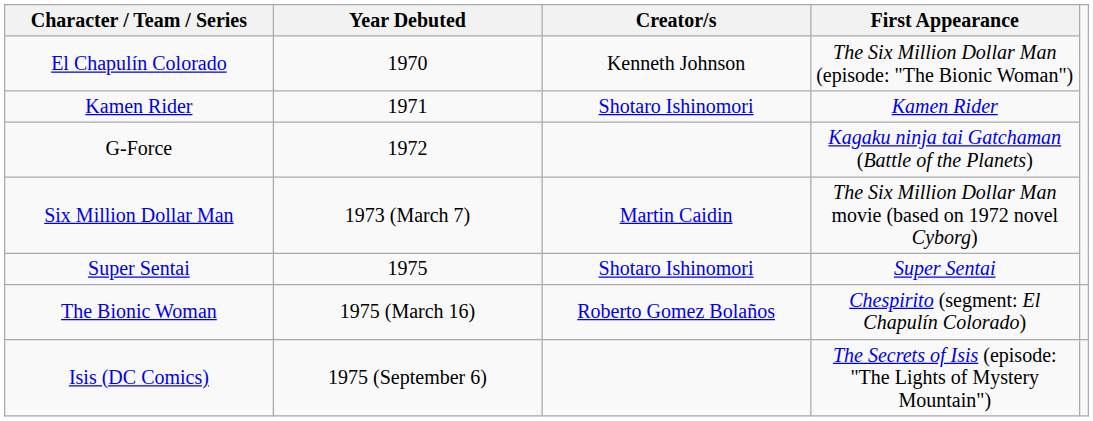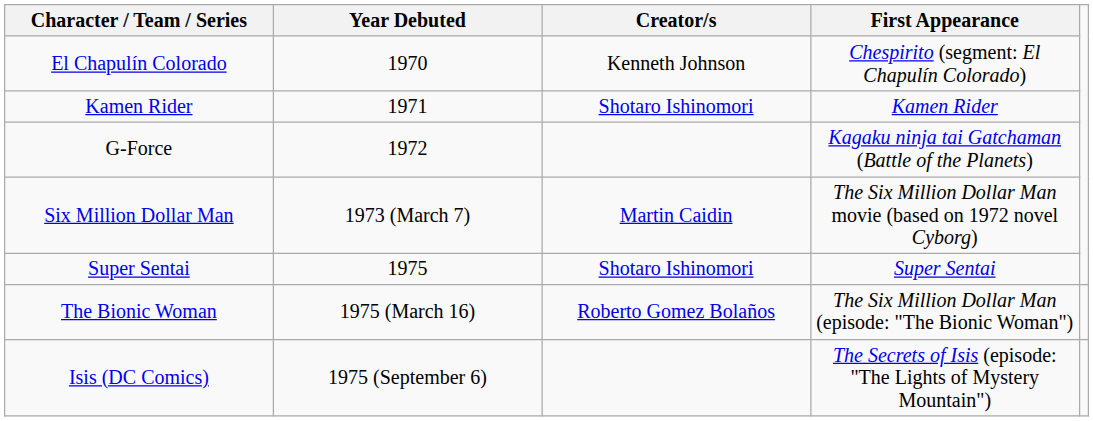 <table class="wikitable" style="text-align:center">
 <tr>
 <th style="width:25%;">Character / Team / Series</th>
 <th style="width:25%;">Year Debuted</th>
 <th style="width:25%;">Creator/s</th>
 <th style="width:25%;">First Appearance</th>
 </tr>
 <tr>
 <td><a href='#'>El Chapulín Colorado</a></td>
 <td>1970</td>
 <td>Kenneth Johnson</td>
-<td><em>The Six Million Dollar Man</em> (episode: "The Bionic Woman")</td>
+<td><em><a href='#'>Chespirito</a></em> (segment: <em>El Chapulín Colorado</em>)</td>
 </tr>
 <tr>
 <td><a href='#'>Kamen Rider</a></td>
 <td>1971</td>
 <td><a href='#'>Shotaro Ishinomori</a></td>
 <td><em><a href='#'>Kamen Rider</a></em></td>
 </tr>
 <tr>
 <td>G-Force</td>
 <td>1972</td>
 <td></td>
 <td><em><a href='#'>Kagaku ninja tai Gatchaman</a></em> (<em>Battle of the Planets</em>)</td>
 </tr>
 <tr>
 <td><a href='#'>Six Million Dollar Man</a></td>
 <td>1973 (March 7)</td>
 <td><a href='#'>Martin Caidin</a></td>
 <td><em>The Six Million Dollar Man</em> movie (based on 1972 novel <em>Cyborg</em>)</td>
 </tr>
 <tr>
 <td><a href='#'>Super Sentai</a></td>
 <td>1975</td>
 <td><a href='#'>Shotaro Ishinomori</a></td>
 <td><em><a href='#'>Super Sentai</a></em></td>
 </tr>
 <tr>
 <td><a href='#'>The Bionic Woman</a></td>
 <td>1975 (March 16)</td>
 <td><a href='#'>Roberto Gomez Bolaños</a></td>
-<td><em><a href='#'>Chespirito</a></em> (segment: <em>El Chapulín Colorado</em>)</td>
+<td><em>The Six Million Dollar Man</em> (episode: "The Bionic Woman")</td>
 <td></td>
 </tr>
 <tr>
 <td><a href='#'>Isis (DC Comics)</a></td>
 <td>1975 (September 6)</td>
 <td></td>
 <td><em><a href='#'>The Secrets of Isis</a></em> (episode: "The Lights of Mystery Mountain")</td>
 </tr>
 </table>
